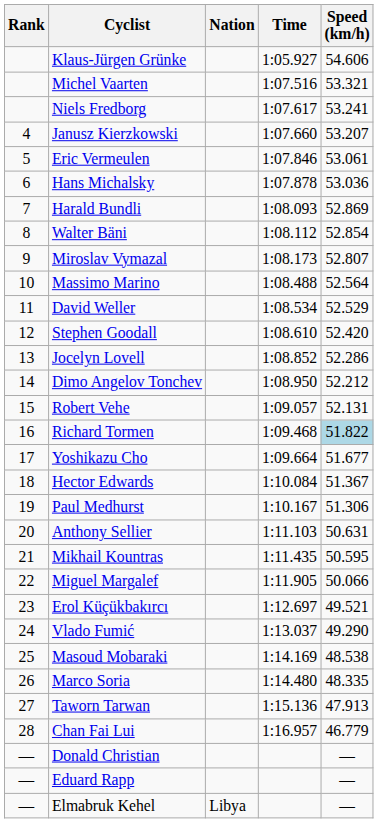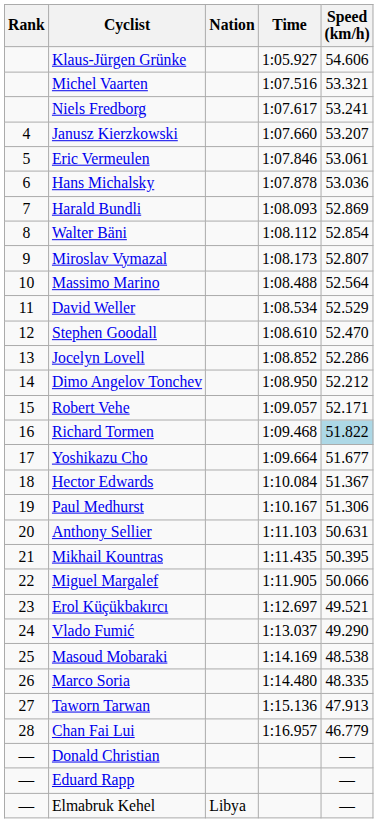 <table class="wikitable sortable" style="text-align:center">
 <tr>
 <th>Rank</th>
 <th>Cyclist</th>
 <th>Nation</th>
 <th>Time</th>
 <th>Speed<br>(km/h)</th>
 </tr>
 <tr>
 <td></td>
 <td align=left><a href='#'>Klaus-Jürgen Grünke</a></td>
 <td align=left></td>
 <td>1:05.927</td>
 <td>54.606</td>
 </tr>
 <tr>
 <td></td>
 <td align=left><a href='#'>Michel Vaarten</a></td>
 <td align=left></td>
 <td>1:07.516</td>
 <td>53.321</td>
 </tr>
 <tr>
 <td></td>
 <td align=left><a href='#'>Niels Fredborg</a></td>
 <td align=left></td>
 <td>1:07.617</td>
 <td>53.241</td>
 </tr>
 <tr>
 <td>4</td>
 <td align=left><a href='#'>Janusz Kierzkowski</a></td>
 <td align=left></td>
 <td>1:07.660</td>
 <td>53.207</td>
 </tr>
 <tr>
 <td>5</td>
 <td align=left><a href='#'>Eric Vermeulen</a></td>
 <td align=left></td>
 <td>1:07.846</td>
 <td>53.061</td>
 </tr>
 <tr>
 <td>6</td>
 <td align=left><a href='#'>Hans Michalsky</a></td>
 <td align=left></td>
 <td>1:07.878</td>
 <td>53.036</td>
 </tr>
 <tr>
 <td>7</td>
 <td align=left><a href='#'>Harald Bundli</a></td>
 <td align=left></td>
 <td>1:08.093</td>
 <td>52.869</td>
 </tr>
 <tr>
 <td>8</td>
 <td align=left><a href='#'>Walter Bäni</a></td>
 <td align=left></td>
 <td>1:08.112</td>
 <td>52.854</td>
 </tr>
 <tr>
 <td>9</td>
 <td align=left><a href='#'>Miroslav Vymazal</a></td>
 <td align=left></td>
 <td>1:08.173</td>
 <td>52.807</td>
 </tr>
 <tr>
 <td>10</td>
 <td align=left><a href='#'>Massimo Marino</a></td>
 <td align=left></td>
 <td>1:08.488</td>
 <td>52.564</td>
 </tr>
 <tr>
 <td>11</td>
 <td align=left><a href='#'>David Weller</a></td>
 <td align=left></td>
 <td>1:08.534</td>
 <td>52.529</td>
 </tr>
 <tr>
 <td>12</td>
 <td align=left><a href='#'>Stephen Goodall</a></td>
 <td align=left></td>
 <td>1:08.610</td>
-<td>52.420</td>
+<td>52.470</td>
 </tr>
 <tr>
 <td>13</td>
 <td align=left><a href='#'>Jocelyn Lovell</a></td>
 <td align=left></td>
 <td>1:08.852</td>
 <td>52.286</td>
 </tr>
 <tr>
 <td>14</td>
 <td align=left><a href='#'>Dimo Angelov Tonchev</a></td>
 <td align=left></td>
 <td>1:08.950</td>
 <td>52.212</td>
 </tr>
 <tr>
 <td>15</td>
 <td align=left><a href='#'>Robert Vehe</a></td>
 <td align=left></td>
 <td>1:09.057</td>
-<td>52.131</td>
+<td>52.171</td>
 </tr>
 <tr>
 <td>16</td>
 <td align=left><a href='#'>Richard Tormen</a></td>
 <td align=left></td>
 <td>1:09.468</td>
 <td style="background: lightblue;">51.822</td>
 </tr>
 <tr>
 <td>17</td>
 <td align=left><a href='#'>Yoshikazu Cho</a></td>
 <td align=left></td>
 <td>1:09.664</td>
 <td>51.677</td>
 </tr>
 <tr>
 <td>18</td>
 <td align=left><a href='#'>Hector Edwards</a></td>
 <td align=left></td>
 <td>1:10.084</td>
 <td>51.367</td>
 </tr>
 <tr>
 <td>19</td>
 <td align=left><a href='#'>Paul Medhurst</a></td>
 <td align=left></td>
 <td>1:10.167</td>
 <td>51.306</td>
 </tr>
 <tr>
 <td>20</td>
 <td align=left><a href='#'>Anthony Sellier</a></td>
 <td align=left></td>
 <td>1:11.103</td>
 <td>50.631</td>
 </tr>
 <tr>
 <td>21</td>
 <td align=left><a href='#'>Mikhail Kountras</a></td>
 <td align=left></td>
 <td>1:11.435</td>
-<td>50.595</td>
+<td>50.395</td>
 </tr>
 <tr>
 <td>22</td>
 <td align=left><a href='#'>Miguel Margalef</a></td>
 <td align=left></td>
 <td>1:11.905</td>
 <td>50.066</td>
 </tr>
 <tr>
 <td>23</td>
 <td align=left><a href='#'>Erol Küçükbakırcı</a></td>
 <td align=left></td>
 <td>1:12.697</td>
 <td>49.521</td>
 </tr>
 <tr>
 <td>24</td>
 <td align=left><a href='#'>Vlado Fumić</a></td>
 <td align=left></td>
 <td>1:13.037</td>
 <td>49.290</td>
 </tr>
 <tr>
 <td>25</td>
 <td align=left><a href='#'>Masoud Mobaraki</a></td>
 <td align=left></td>
 <td>1:14.169</td>
 <td>48.538</td>
 </tr>
 <tr>
 <td>26</td>
 <td align=left><a href='#'>Marco Soria</a></td>
 <td align=left></td>
 <td>1:14.480</td>
 <td>48.335</td>
 </tr>
 <tr>
 <td>27</td>
 <td align=left><a href='#'>Taworn Tarwan</a></td>
 <td align=left></td>
 <td>1:15.136</td>
 <td>47.913</td>
 </tr>
 <tr>
 <td>28</td>
 <td align=left><a href='#'>Chan Fai Lui</a></td>
 <td align=left></td>
 <td>1:16.957</td>
 <td>46.779</td>
 </tr>
 <tr>
 <td data-sort-value=29>—</td>
 <td align=left><a href='#'>Donald Christian</a></td>
 <td align=left></td>
 <td data-sort-value=7:99.999></td>
 <td data-sort-value=00.000>—</td>
 </tr>
 <tr>
 <td data-sort-value=30>—</td>
 <td align=left><a href='#'>Eduard Rapp</a></td>
 <td align=left></td>
 <td data-sort-value=8:99.999></td>
 <td data-sort-value=00.000>—</td>
 </tr>
 <tr>
 <td data-sort-value=31>—</td>
 <td align=left>Elmabruk Kehel</td>
 <td align=left>Libya</td>
 <td data-sort-value=9:99.999></td>
 <td data-sort-value=00.000>—</td>
 </tr>
 </table>
